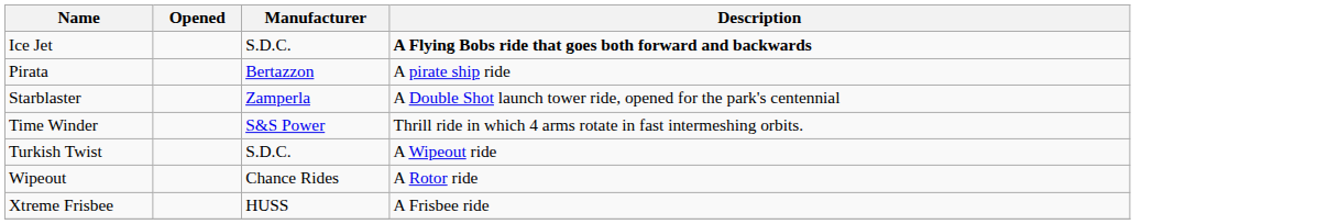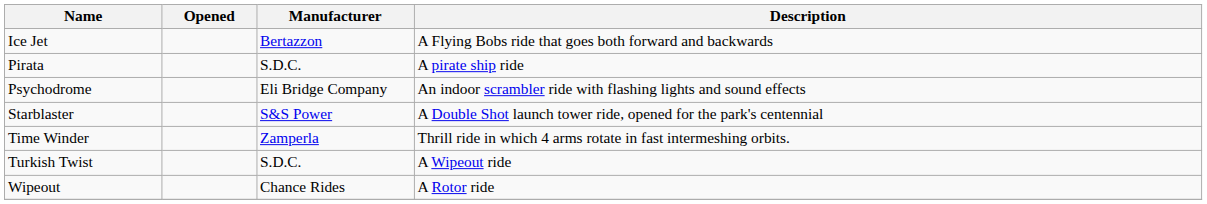 <table class="wikitable">
 <tr>
 <th style="width: 10%;">Name</th>
 <th style="width: 6%;">Opened</th>
 <th style="width: 10%;">Manufacturer</th>
 <th style="width: 50%;">Description</th>
 </tr>
 <tr>
 <td>Ice Jet</td>
 <td></td>
-<td>S.D.C.</td>
-<td><strong>A Flying Bobs ride that goes both forward and backwards</strong></td>
+<td><a href='#'>Bertazzon</a></td>
+<td>A Flying Bobs ride that goes both forward and backwards</td>
 </tr>
 <tr>
 <td>Pirata</td>
 <td></td>
-<td><a href='#'>Bertazzon</a></td>
+<td>S.D.C.</td>
 <td>A <a href='#'>pirate ship</a> ride</td>
+</tr>
+<tr>
+<td>Psychodrome</td>
+<td></td>
+<td>Eli Bridge Company</td>
+<td>An indoor <a href='#'>scrambler</a> ride with flashing lights and sound effects</td>
 </tr>
 <tr>
 <td>Starblaster</td>
 <td></td>
-<td><a href='#'>Zamperla</a></td>
+<td><a href='#'>S&S Power</a></td>
 <td>A <a href='#'>Double Shot</a> launch tower ride, opened for the park's centennial</td>
 </tr>
 <tr>
 <td>Time Winder</td>
 <td></td>
-<td><a href='#'>S&S Power</a></td>
+<td><a href='#'>Zamperla</a></td>
 <td>Thrill ride in which 4 arms rotate in fast intermeshing orbits.</td>
 </tr>
 <tr>
 <td>Turkish Twist</td>
 <td></td>
 <td>S.D.C.</td>
 <td>A <a href='#'>Wipeout</a> ride</td>
 </tr>
 <tr>
 <td>Wipeout</td>
 <td></td>
 <td>Chance Rides</td>
 <td>A <a href='#'>Rotor</a> ride</td>
 </tr>
 <tr>
-<td>Xtreme Frisbee</td>
-<td></td>
-<td>HUSS</td>
-<td>A Frisbee ride</td>
-</tr>
-<tr>
 </tr>
 </table>
